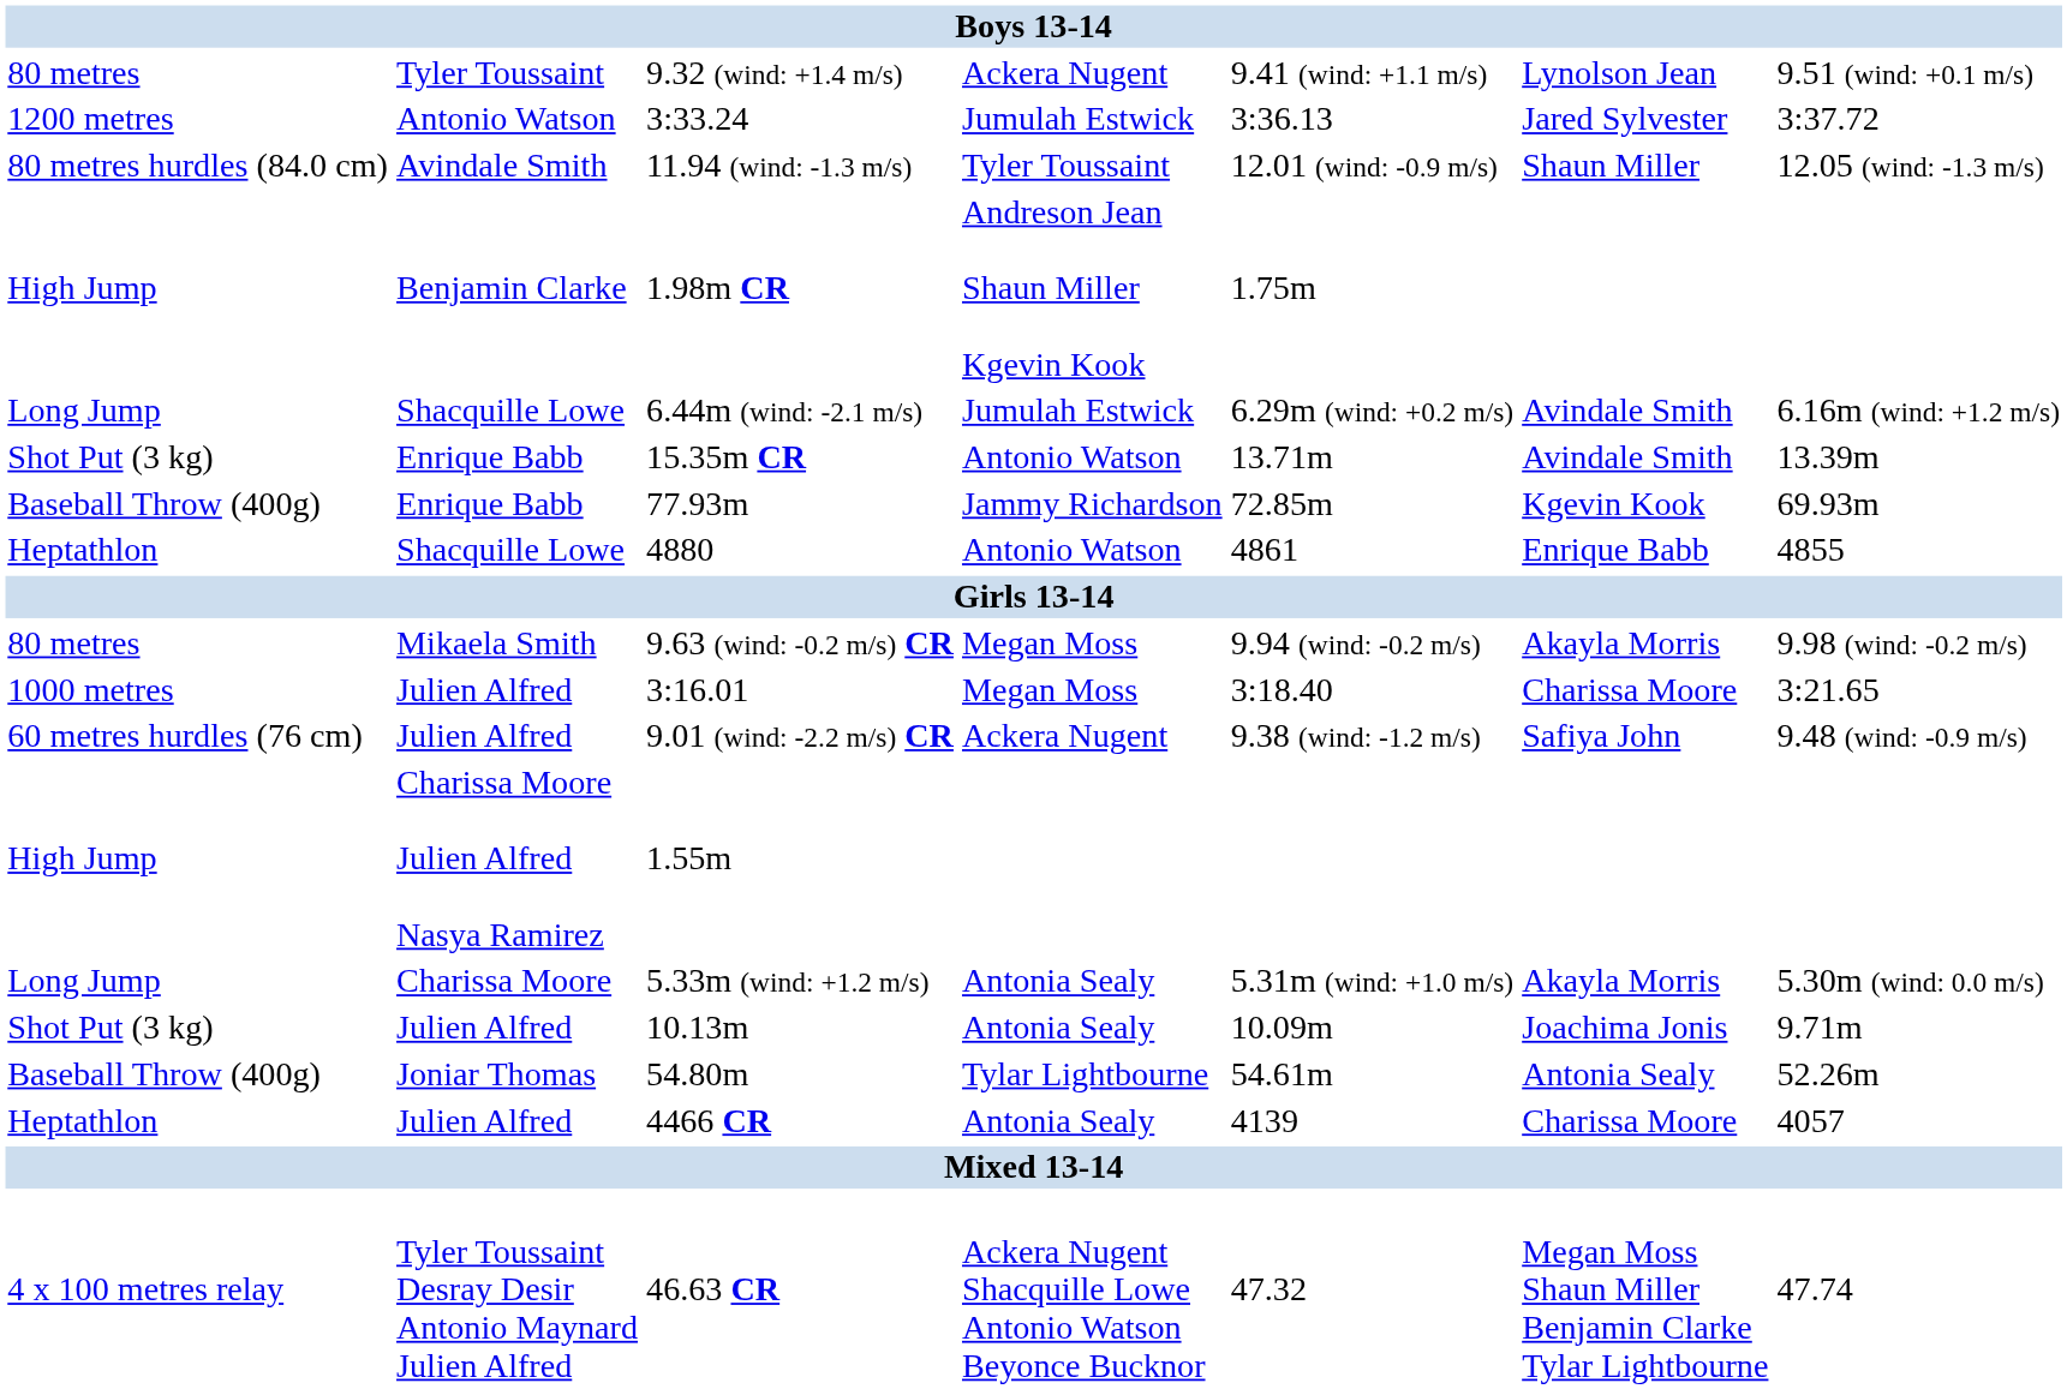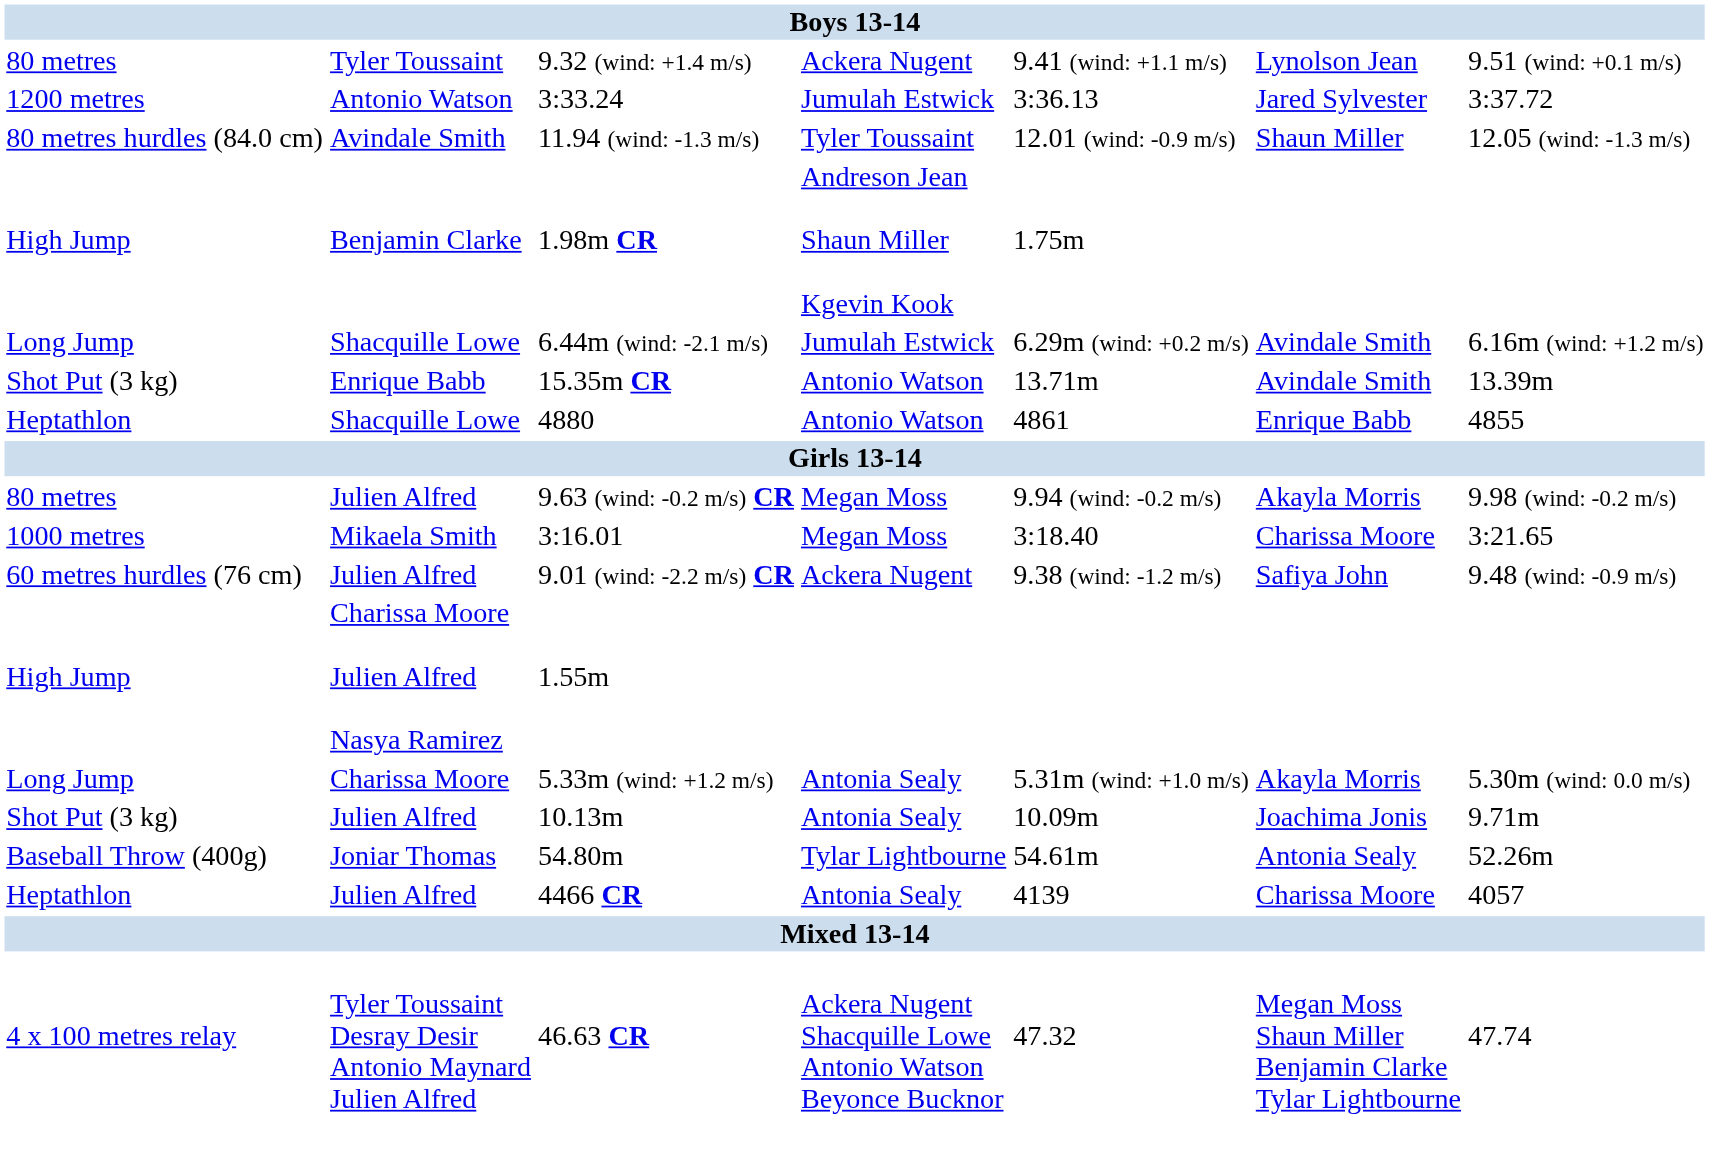 <table>
 <tr>
 <th colspan=7 align = center style="background-color: #CCDDEE;">Boys 13-14</th>
 </tr>
 <tr>
 <td><a href='#'>80 metres</a></td>
 <td align=left><a href='#'>Tyler Toussaint</a> <br> </td>
 <td>9.32 <small>(wind: +1.4 m/s)</small></td>
 <td align=left><a href='#'>Ackera Nugent</a> <br> </td>
 <td>9.41 <small>(wind: +1.1 m/s)</small></td>
 <td align=left><a href='#'>Lynolson Jean</a> <br> </td>
 <td>9.51 <small>(wind: +0.1 m/s)</small></td>
 </tr>
 <tr>
 <td><a href='#'>1200 metres</a></td>
 <td align=left><a href='#'>Antonio Watson</a> <br> </td>
 <td>3:33.24</td>
 <td align=left><a href='#'>Jumulah Estwick</a> <br> </td>
 <td>3:36.13</td>
 <td align=left><a href='#'>Jared Sylvester</a> <br> </td>
 <td>3:37.72</td>
 </tr>
 <tr>
 <td><a href='#'>80 metres hurdles</a> (84.0 cm)</td>
 <td align=left><a href='#'>Avindale Smith</a> <br> </td>
 <td>11.94 <small>(wind: -1.3 m/s)</small></td>
 <td align=left><a href='#'>Tyler Toussaint</a> <br> </td>
 <td>12.01 <small>(wind: -0.9 m/s)</small></td>
 <td align=left><a href='#'>Shaun Miller</a> <br> </td>
 <td>12.05 <small>(wind: -1.3 m/s)</small></td>
 </tr>
 <tr>
 <td><a href='#'>High Jump</a></td>
 <td align=left><a href='#'>Benjamin Clarke</a> <br> </td>
 <td>1.98m <strong><a href='#'>CR</a></strong></td>
 <td align=left><a href='#'>Andreson Jean</a> <br>  <br> <a href='#'>Shaun Miller</a> <br>  <br> <a href='#'>Kgevin Kook</a> <br> </td>
 <td>1.75m</td>
 <td></td>
 <td></td>
 </tr>
 <tr>
 <td><a href='#'>Long Jump</a></td>
 <td align=left><a href='#'>Shacquille Lowe</a> <br> </td>
 <td>6.44m <small>(wind: -2.1 m/s)</small></td>
 <td align=left><a href='#'>Jumulah Estwick</a> <br> </td>
 <td>6.29m <small>(wind: +0.2 m/s)</small></td>
 <td align=left><a href='#'>Avindale Smith</a> <br> </td>
 <td>6.16m <small>(wind: +1.2 m/s)</small></td>
 </tr>
 <tr>
 <td><a href='#'>Shot Put</a> (3 kg)</td>
 <td align=left><a href='#'>Enrique Babb</a> <br> </td>
 <td>15.35m <strong><a href='#'>CR</a></strong></td>
 <td align=left><a href='#'>Antonio Watson</a> <br> </td>
 <td>13.71m</td>
 <td align=left><a href='#'>Avindale Smith</a> <br> </td>
 <td>13.39m</td>
 </tr>
 <tr>
-<td><a href='#'>Baseball Throw</a> (400g)</td>
-<td align=left><a href='#'>Enrique Babb</a> <br> </td>
-<td>77.93m</td>
-<td align=left><a href='#'>Jammy Richardson</a> <br> </td>
-<td>72.85m</td>
-<td align=left><a href='#'>Kgevin Kook</a> <br> </td>
-<td>69.93m</td>
-</tr>
-<tr>
 <td><a href='#'>Heptathlon</a></td>
 <td align=left><a href='#'>Shacquille Lowe</a> <br> </td>
 <td>4880</td>
 <td align=left><a href='#'>Antonio Watson</a> <br> </td>
 <td>4861</td>
 <td align=left><a href='#'>Enrique Babb</a> <br> </td>
 <td>4855</td>
 </tr>
 <tr>
 <th colspan=7 align = center style="background-color: #CCDDEE;">Girls 13-14</th>
 </tr>
 <tr>
 <td><a href='#'>80 metres</a></td>
-<td align=left><a href='#'>Mikaela Smith</a> <br> </td>
+<td align=left><a href='#'>Julien Alfred</a> <br> </td>
 <td>9.63 <small>(wind: -0.2 m/s)</small> <strong><a href='#'>CR</a></strong></td>
 <td align=left><a href='#'>Megan Moss</a> <br> </td>
 <td>9.94 <small>(wind: -0.2 m/s)</small></td>
 <td align=left><a href='#'>Akayla Morris</a> <br> </td>
 <td>9.98 <small>(wind: -0.2 m/s)</small></td>
 </tr>
 <tr>
 <td><a href='#'>1000 metres</a></td>
-<td align=left><a href='#'>Julien Alfred</a> <br> </td>
+<td align=left><a href='#'>Mikaela Smith</a> <br> </td>
 <td>3:16.01</td>
 <td align=left><a href='#'>Megan Moss</a> <br> </td>
 <td>3:18.40</td>
 <td align=left><a href='#'>Charissa Moore</a> <br> </td>
 <td>3:21.65</td>
 </tr>
 <tr>
 <td><a href='#'>60 metres hurdles</a> (76 cm)</td>
 <td align=left><a href='#'>Julien Alfred</a> <br> </td>
 <td>9.01 <small>(wind: -2.2 m/s)</small> <strong><a href='#'>CR</a></strong></td>
 <td align=left><a href='#'>Ackera Nugent</a> <br> </td>
 <td>9.38 <small>(wind: -1.2 m/s)</small></td>
 <td align=left><a href='#'>Safiya John</a> <br> </td>
 <td>9.48 <small>(wind: -0.9 m/s)</small></td>
 </tr>
 <tr>
 <td><a href='#'>High Jump</a></td>
 <td align=left><a href='#'>Charissa Moore</a> <br>   <br> <a href='#'>Julien Alfred</a> <br>   <br> <a href='#'>Nasya Ramirez</a> <br> </td>
 <td>1.55m</td>
 <td></td>
 <td></td>
 <td></td>
 <td></td>
 </tr>
 <tr>
 <td><a href='#'>Long Jump</a></td>
 <td align=left><a href='#'>Charissa Moore</a> <br> </td>
 <td>5.33m <small>(wind: +1.2 m/s)</small></td>
 <td align=left><a href='#'>Antonia Sealy</a> <br> </td>
 <td>5.31m <small>(wind: +1.0 m/s)</small></td>
 <td align=left><a href='#'>Akayla Morris</a> <br> </td>
 <td>5.30m <small>(wind: 0.0 m/s)</small></td>
 </tr>
 <tr>
 <td><a href='#'>Shot Put</a> (3 kg)</td>
 <td align=left><a href='#'>Julien Alfred</a> <br> </td>
 <td>10.13m</td>
 <td align=left><a href='#'>Antonia Sealy</a> <br> </td>
 <td>10.09m</td>
 <td align=left><a href='#'>Joachima Jonis</a> <br> </td>
 <td>9.71m</td>
 </tr>
 <tr>
 <td><a href='#'>Baseball Throw</a> (400g)</td>
 <td align=left><a href='#'>Joniar Thomas</a> <br> </td>
 <td>54.80m</td>
 <td align=left><a href='#'>Tylar Lightbourne</a> <br> </td>
 <td>54.61m</td>
 <td align=left><a href='#'>Antonia Sealy</a> <br> </td>
 <td>52.26m</td>
 </tr>
 <tr>
 <td><a href='#'>Heptathlon</a></td>
 <td align=left><a href='#'>Julien Alfred</a> <br> </td>
 <td>4466 <strong><a href='#'>CR</a></strong></td>
 <td align=left><a href='#'>Antonia Sealy</a> <br> </td>
 <td>4139</td>
 <td align=left><a href='#'>Charissa Moore</a> <br> </td>
 <td>4057</td>
 </tr>
 <tr>
 <th colspan=7 align = center style="background-color: #CCDDEE;">Mixed 13-14</th>
 </tr>
 <tr>
 <td><a href='#'>4 x 100 metres relay</a></td>
 <td> <br><a href='#'>Tyler Toussaint</a> <br><a href='#'>Desray Desir</a> <br><a href='#'>Antonio Maynard</a> <br><a href='#'>Julien Alfred</a></td>
 <td>46.63 <strong><a href='#'>CR</a></strong></td>
 <td> <br><a href='#'>Ackera Nugent</a> <br><a href='#'>Shacquille Lowe</a> <br><a href='#'>Antonio Watson</a> <br><a href='#'>Beyonce Bucknor</a></td>
 <td>47.32</td>
 <td> <br><a href='#'>Megan Moss</a> <br><a href='#'>Shaun Miller</a> <br><a href='#'>Benjamin Clarke</a> <br><a href='#'>Tylar Lightbourne</a></td>
 <td>47.74</td>
 </tr>
 </table>
